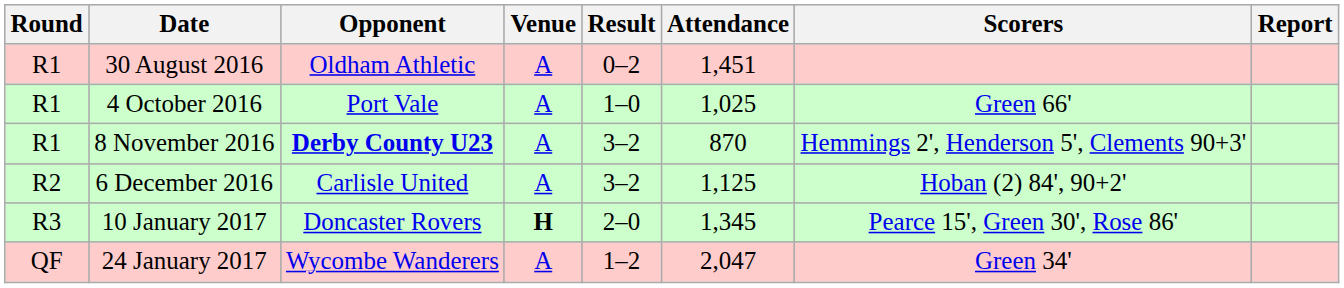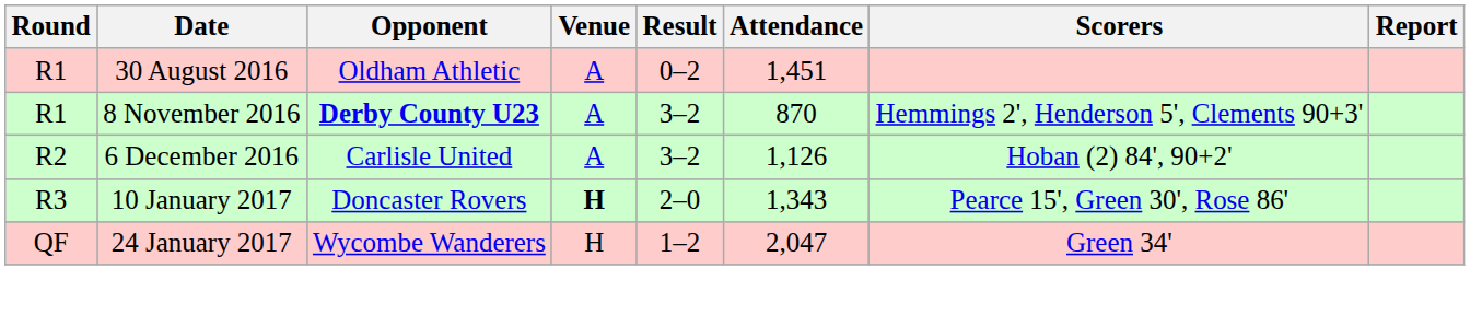 <table class="wikitable" style="font-size:100%; text-align:center">
 <tr>
 <th>Round</th>
 <th>Date</th>
 <th>Opponent</th>
 <th>Venue</th>
 <th>Result</th>
 <th>Attendance</th>
 <th>Scorers</th>
 <th>Report</th>
 </tr>
 <tr bgcolor="#ffcccc">
 <td>R1</td>
 <td>30 August 2016</td>
 <td><a href='#'>Oldham Athletic</a></td>
 <td><a href='#'>A</a></td>
 <td>0–2</td>
 <td>1,451</td>
 <td></td>
 <td></td>
 </tr>
 <tr bgcolor="#ccffcc">
 <td>R1</td>
-<td>4 October 2016</td>
-<td><a href='#'>Port Vale</a></td>
-<td><a href='#'>A</a></td>
-<td>1–0</td>
-<td>1,025</td>
-<td><a href='#'>Green</a> 66'</td>
-<td></td>
-</tr>
-<tr bgcolor="#ccffcc">
-<td>R1</td>
 <td>8 November 2016</td>
 <td><strong><a href='#'>Derby County U23</a></strong></td>
 <td><a href='#'>A</a></td>
 <td>3–2</td>
 <td>870</td>
 <td><a href='#'>Hemmings</a> 2', <a href='#'>Henderson</a> 5', <a href='#'>Clements</a> 90+3'</td>
 <td></td>
 </tr>
 <tr bgcolor="#ccffcc">
 <td>R2</td>
 <td>6 December 2016</td>
 <td><a href='#'>Carlisle United</a></td>
 <td><a href='#'>A</a></td>
 <td>3–2</td>
-<td>1,125</td>
+<td>1,126</td>
 <td><a href='#'>Hoban</a> (2) 84', 90+2'</td>
 <td></td>
 </tr>
 <tr bgcolor="#ccffcc">
 <td>R3</td>
 <td>10 January 2017</td>
 <td><a href='#'>Doncaster Rovers</a></td>
 <td><strong>H</strong></td>
 <td>2–0</td>
-<td>1,345</td>
+<td>1,343</td>
 <td><a href='#'>Pearce</a> 15', <a href='#'>Green</a> 30', <a href='#'>Rose</a> 86'</td>
 <td></td>
 </tr>
 <tr bgcolor="#ffcccc">
 <td>QF</td>
 <td>24 January 2017</td>
 <td><a href='#'>Wycombe Wanderers</a></td>
-<td><a href='#'>A</a></td>
+<td>H</td>
 <td>1–2</td>
 <td>2,047</td>
 <td><a href='#'>Green</a> 34'</td>
 <td></td>
 </tr>
 </table>
